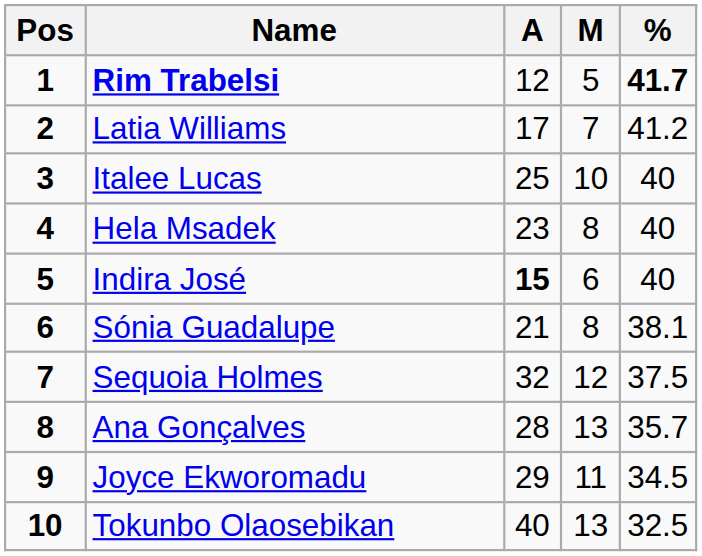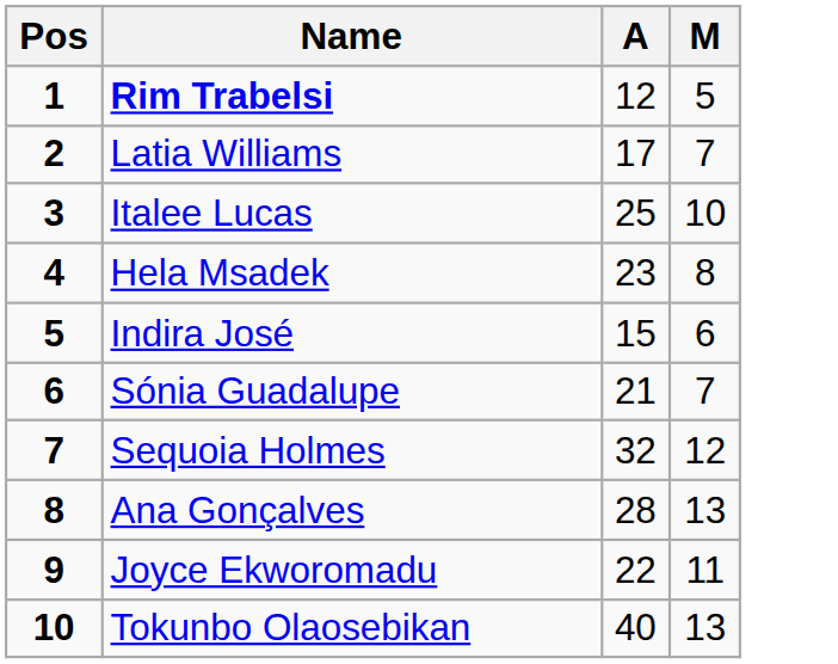 <table class="wikitable" style="text-align:center; font-size:90%;">
 <tr>
 <th width=30px>Pos</th>
 <th width=185px>Name</th>
 <th width=20px>A</th>
 <th width=20px>M</th>
-<th width=25px>%</th>
 </tr>
 <tr>
 <td><strong>1</strong></td>
 <td align=left> <strong><a href='#'>Rim Trabelsi</a></strong></td>
 <td align=center>12</td>
 <td align=center>5</td>
-<td align=center><strong>41.7</strong></td>
 </tr>
 <tr>
 <td><strong>2</strong></td>
 <td align=left> <a href='#'>Latia Williams</a></td>
 <td align=center>17</td>
 <td align=center>7</td>
-<td align=center>41.2</td>
 </tr>
 <tr>
 <td><strong>3</strong></td>
 <td align=left> <a href='#'>Italee Lucas</a></td>
 <td align=center>25</td>
 <td align=center>10</td>
-<td align=center>40</td>
 </tr>
 <tr>
 <td><strong>4</strong></td>
 <td align=left> <a href='#'>Hela Msadek</a></td>
 <td align=center>23</td>
 <td align=center>8</td>
-<td align=center>40</td>
 </tr>
 <tr>
 <td><strong>5</strong></td>
 <td align=left> <a href='#'>Indira José</a></td>
-<td align=center><strong>15</strong></td>
+<td align=center>15</td>
 <td align=center>6</td>
-<td align=center>40</td>
 </tr>
 <tr>
 <td><strong>6</strong></td>
 <td align=left> <a href='#'>Sónia Guadalupe</a></td>
 <td align=center>21</td>
-<td align=center>8</td>
-<td align=center>38.1</td>
+<td align=center>7</td>
 </tr>
 <tr>
 <td><strong>7</strong></td>
 <td align=left> <a href='#'>Sequoia Holmes</a></td>
 <td align=center>32</td>
 <td align=center>12</td>
-<td align=center>37.5</td>
 </tr>
 <tr>
 <td><strong>8</strong></td>
 <td align=left> <a href='#'>Ana Gonçalves</a></td>
 <td align=center>28</td>
 <td align=center>13</td>
-<td align=center>35.7</td>
 </tr>
 <tr>
 <td><strong>9</strong></td>
 <td align=left> <a href='#'>Joyce Ekworomadu</a></td>
-<td align=center>29</td>
+<td align=center>22</td>
 <td align=center>11</td>
-<td align=center>34.5</td>
 </tr>
 <tr>
 <td><strong>10</strong></td>
 <td align=left> <a href='#'>Tokunbo Olaosebikan</a></td>
 <td align=center>40</td>
 <td align=center>13</td>
-<td align=center>32.5</td>
 </tr>
 </table>
